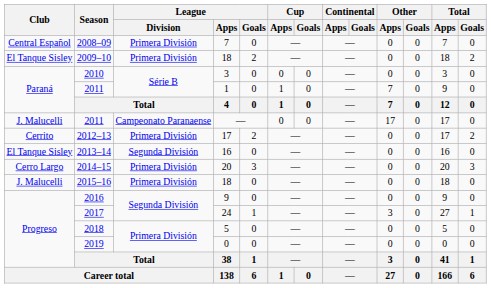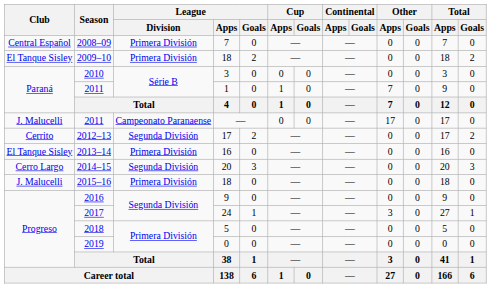 <table class="wikitable" style="text-align:center">
 <tr>
 <th rowspan="2">Club</th>
 <th rowspan="2">Season</th>
 <th colspan="3">League</th>
 <th colspan="2">Cup</th>
 <th colspan="2">Continental</th>
 <th colspan="2">Other</th>
 <th colspan="2">Total</th>
 </tr>
 <tr>
 <th>Division</th>
 <th>Apps</th>
 <th>Goals</th>
 <th>Apps</th>
 <th>Goals</th>
 <th>Apps</th>
 <th>Goals</th>
 <th>Apps</th>
 <th>Goals</th>
 <th>Apps</th>
 <th>Goals</th>
 </tr>
 <tr>
 <td rowspan="1"><a href='#'>Central Español</a></td>
 <td><a href='#'>2008–09</a></td>
 <td rowspan="1"><a href='#'>Primera División</a></td>
 <td>7</td>
 <td>0</td>
 <td colspan="2">—</td>
 <td colspan="2">—</td>
 <td>0</td>
 <td>0</td>
 <td>7</td>
 <td>0</td>
 </tr>
 <tr>
 <td rowspan="1"><a href='#'>El Tanque Sisley</a></td>
 <td><a href='#'>2009–10</a></td>
 <td rowspan="1"><a href='#'>Primera División</a></td>
 <td>18</td>
 <td>2</td>
 <td colspan="2">—</td>
 <td colspan="2">—</td>
 <td>0</td>
 <td>0</td>
 <td>18</td>
 <td>2</td>
 </tr>
 <tr>
 <td rowspan="3"><a href='#'>Paraná</a></td>
 <td><a href='#'>2010</a></td>
 <td rowspan="2"><a href='#'>Série B</a></td>
 <td>3</td>
 <td>0</td>
 <td>0</td>
 <td>0</td>
 <td colspan="2">—</td>
 <td>0</td>
 <td>0</td>
 <td>3</td>
 <td>0</td>
 </tr>
 <tr>
 <td><a href='#'>2011</a></td>
 <td>1</td>
 <td>0</td>
 <td>1</td>
 <td>0</td>
 <td colspan="2">—</td>
 <td>7</td>
 <td>0</td>
 <td>9</td>
 <td>0</td>
 </tr>
 <tr>
 <th colspan="2">Total</th>
 <th>4</th>
 <th>0</th>
 <th>1</th>
 <th>0</th>
 <th colspan="2">—</th>
 <th>7</th>
 <th>0</th>
 <th>12</th>
 <th>0</th>
 </tr>
 <tr>
 <td rowspan="1"><a href='#'>J. Malucelli</a></td>
 <td><a href='#'>2011</a></td>
 <td rowspan="1"><a href='#'>Campeonato Paranaense</a></td>
 <td colspan="2">—</td>
 <td>0</td>
 <td>0</td>
 <td colspan="2">—</td>
 <td>17</td>
 <td>0</td>
 <td>17</td>
 <td>0</td>
 </tr>
 <tr>
 <td rowspan="1"><a href='#'>Cerrito</a></td>
 <td><a href='#'>2012–13</a></td>
-<td rowspan="1"><a href='#'>Primera División</a></td>
+<td rowspan="1"><a href='#'>Segunda División</a></td>
 <td>17</td>
 <td>2</td>
 <td colspan="2">—</td>
 <td colspan="2">—</td>
 <td>0</td>
 <td>0</td>
 <td>17</td>
 <td>2</td>
 </tr>
 <tr>
 <td rowspan="1"><a href='#'>El Tanque Sisley</a></td>
 <td><a href='#'>2013–14</a></td>
-<td rowspan="1"><a href='#'>Segunda División</a></td>
+<td rowspan="1"><a href='#'>Primera División</a></td>
 <td>16</td>
 <td>0</td>
 <td colspan="2">—</td>
 <td colspan="2">—</td>
 <td>0</td>
 <td>0</td>
 <td>16</td>
 <td>0</td>
 </tr>
 <tr>
 <td rowspan="1"><a href='#'>Cerro Largo</a></td>
 <td><a href='#'>2014–15</a></td>
-<td rowspan="1"><a href='#'>Primera División</a></td>
+<td rowspan="1"><a href='#'>Segunda División</a></td>
 <td>20</td>
 <td>3</td>
 <td colspan="2">—</td>
 <td colspan="2">—</td>
 <td>0</td>
 <td>0</td>
 <td>20</td>
 <td>3</td>
 </tr>
 <tr>
 <td rowspan="1"><a href='#'>J. Malucelli</a></td>
 <td><a href='#'>2015–16</a></td>
 <td rowspan="1"><a href='#'>Primera División</a></td>
 <td>18</td>
 <td>0</td>
 <td colspan="2">—</td>
 <td colspan="2">—</td>
 <td>0</td>
 <td>0</td>
 <td>18</td>
 <td>0</td>
 </tr>
 <tr>
 <td rowspan="5"><a href='#'>Progreso</a></td>
 <td><a href='#'>2016</a></td>
 <td rowspan="2"><a href='#'>Segunda División</a></td>
 <td>9</td>
 <td>0</td>
 <td colspan="2">—</td>
 <td colspan="2">—</td>
 <td>0</td>
 <td>0</td>
 <td>9</td>
 <td>0</td>
 </tr>
 <tr>
 <td><a href='#'>2017</a></td>
 <td>24</td>
 <td>1</td>
 <td colspan="2">—</td>
 <td colspan="2">—</td>
 <td>3</td>
 <td>0</td>
 <td>27</td>
 <td>1</td>
 </tr>
 <tr>
 <td><a href='#'>2018</a></td>
 <td rowspan="2"><a href='#'>Primera División</a></td>
 <td>5</td>
 <td>0</td>
 <td colspan="2">—</td>
 <td colspan="2">—</td>
 <td>0</td>
 <td>0</td>
 <td>5</td>
 <td>0</td>
 </tr>
 <tr>
 <td><a href='#'>2019</a></td>
 <td>0</td>
 <td>0</td>
 <td colspan="2">—</td>
 <td colspan="2">—</td>
 <td>0</td>
 <td>0</td>
 <td>0</td>
 <td>0</td>
 </tr>
 <tr>
 <th colspan="2">Total</th>
 <th>38</th>
 <th>1</th>
 <th colspan="2">—</th>
 <th colspan="2">—</th>
 <th>3</th>
 <th>0</th>
 <th>41</th>
 <th>1</th>
 </tr>
 <tr>
 <th colspan="3">Career total</th>
 <th>138</th>
 <th>6</th>
 <th>1</th>
 <th>0</th>
 <th colspan="2">—</th>
 <th>27</th>
 <th>0</th>
 <th>166</th>
 <th>6</th>
 </tr>
 </table>
